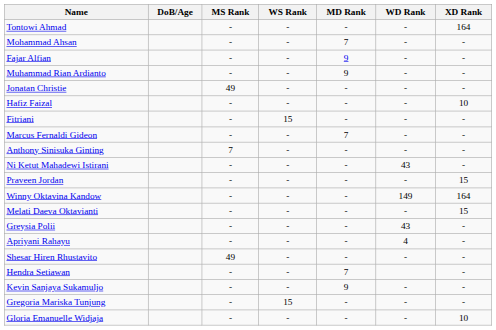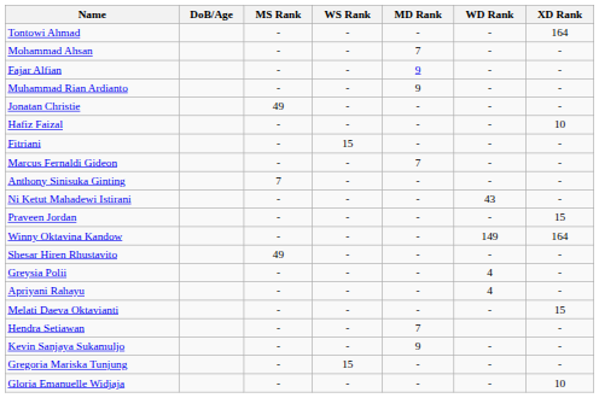 <table class="wikitable"  style="width:800px; font-size:95%; text-align:center">
 <tr>
 <th align="left">Name</th>
 <th align="left">DoB/Age</th>
 <th align="left">MS Rank</th>
 <th align="left">WS Rank</th>
 <th align="left">MD Rank</th>
 <th align="left">WD Rank</th>
 <th align="left">XD Rank</th>
 </tr>
 <tr>
 <td align="left"><a href='#'>Tontowi Ahmad</a></td>
 <td align="left"></td>
 <td>-</td>
 <td>-</td>
 <td>-</td>
 <td>-</td>
 <td>164</td>
 </tr>
 <tr>
 <td align="left"><a href='#'>Mohammad Ahsan</a></td>
 <td align="left"></td>
 <td>-</td>
 <td>-</td>
 <td>7</td>
 <td>-</td>
 <td>-</td>
 </tr>
 <tr>
 <td align="left"><a href='#'>Fajar Alfian</a></td>
 <td align="left"></td>
 <td>-</td>
 <td>-</td>
 <td><a href='#'>9</a></td>
 <td>-</td>
 <td>-</td>
 </tr>
 <tr>
 <td align="left"><a href='#'>Muhammad Rian Ardianto</a></td>
 <td align="left"></td>
 <td>-</td>
 <td>-</td>
 <td>9</td>
 <td>-</td>
 <td>-</td>
 </tr>
 <tr>
 <td align="left"><a href='#'>Jonatan Christie</a></td>
 <td align="left"></td>
 <td>49</td>
 <td>-</td>
 <td>-</td>
 <td>-</td>
 <td>-</td>
 </tr>
 <tr>
 <td align="left"><a href='#'>Hafiz Faizal</a></td>
 <td align="left"></td>
 <td>-</td>
 <td>-</td>
 <td>-</td>
 <td>-</td>
 <td>10</td>
 </tr>
 <tr>
 <td align="left"><a href='#'>Fitriani</a></td>
 <td align="left"></td>
 <td>-</td>
 <td>15</td>
 <td>-</td>
 <td>-</td>
 <td>-</td>
 </tr>
 <tr>
 <td align="left"><a href='#'>Marcus Fernaldi Gideon</a></td>
 <td align="left"></td>
 <td>-</td>
 <td>-</td>
 <td>7</td>
 <td>-</td>
 <td>-</td>
 </tr>
 <tr>
 <td align="left"><a href='#'>Anthony Sinisuka Ginting</a></td>
 <td align="left"></td>
 <td>7</td>
 <td>-</td>
 <td>-</td>
 <td>-</td>
 <td>-</td>
 </tr>
 <tr>
 <td align="left"><a href='#'>Ni Ketut Mahadewi Istirani</a></td>
 <td align="left"></td>
 <td>-</td>
 <td>-</td>
 <td>-</td>
 <td>43</td>
 <td>-</td>
 </tr>
 <tr>
 <td align="left"><a href='#'>Praveen Jordan</a></td>
 <td align="left"></td>
 <td>-</td>
 <td>-</td>
 <td>-</td>
 <td>-</td>
 <td>15</td>
 </tr>
 <tr>
 <td align="left"><a href='#'>Winny Oktavina Kandow</a></td>
 <td align="left"></td>
 <td>-</td>
 <td>-</td>
 <td>-</td>
 <td>149</td>
 <td>164</td>
 </tr>
 <tr>
-<td align="left"><a href='#'>Melati Daeva Oktavianti</a></td>
+<td align="left"><a href='#'>Shesar Hiren Rhustavito</a></td>
 <td align="left"></td>
+<td>49</td>
 <td>-</td>
 <td>-</td>
 <td>-</td>
 <td>-</td>
-<td>15</td>
 </tr>
 <tr>
 <td align="left"><a href='#'>Greysia Polii</a></td>
 <td align="left"></td>
 <td>-</td>
 <td>-</td>
 <td>-</td>
-<td>43</td>
+<td>4</td>
 <td>-</td>
 </tr>
 <tr>
 <td align="left"><a href='#'>Apriyani Rahayu</a></td>
 <td align="left"></td>
 <td>-</td>
 <td>-</td>
 <td>-</td>
 <td>4</td>
 <td>-</td>
 </tr>
 <tr>
-<td align="left"><a href='#'>Shesar Hiren Rhustavito</a></td>
+<td align="left"><a href='#'>Melati Daeva Oktavianti</a></td>
 <td align="left"></td>
-<td>49</td>
 <td>-</td>
 <td>-</td>
 <td>-</td>
 <td>-</td>
+<td>15</td>
 </tr>
 <tr>
 <td align="left"><a href='#'>Hendra Setiawan</a></td>
 <td align="left"></td>
 <td>-</td>
 <td>-</td>
 <td>7</td>
 <td></td>
 <td>-</td>
 </tr>
 <tr>
 <td align="left"><a href='#'>Kevin Sanjaya Sukamuljo</a></td>
 <td align="left"></td>
 <td>-</td>
 <td>-</td>
 <td>9</td>
 <td>-</td>
 <td>-</td>
 </tr>
 <tr>
 <td align="left"><a href='#'>Gregoria Mariska Tunjung</a></td>
 <td align="left"></td>
 <td>-</td>
 <td>15</td>
 <td>-</td>
 <td>-</td>
 <td>-</td>
 </tr>
 <tr>
 <td align="left"><a href='#'>Gloria Emanuelle Widjaja</a></td>
 <td align="left"></td>
 <td>-</td>
 <td>-</td>
 <td>-</td>
 <td>-</td>
 <td>10</td>
 </tr>
 </table>
